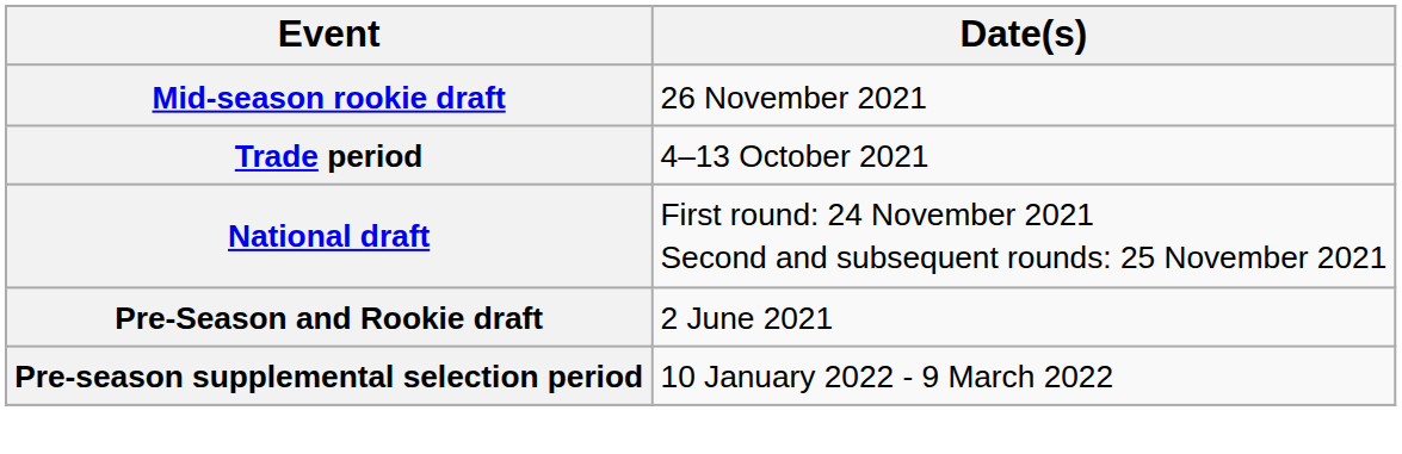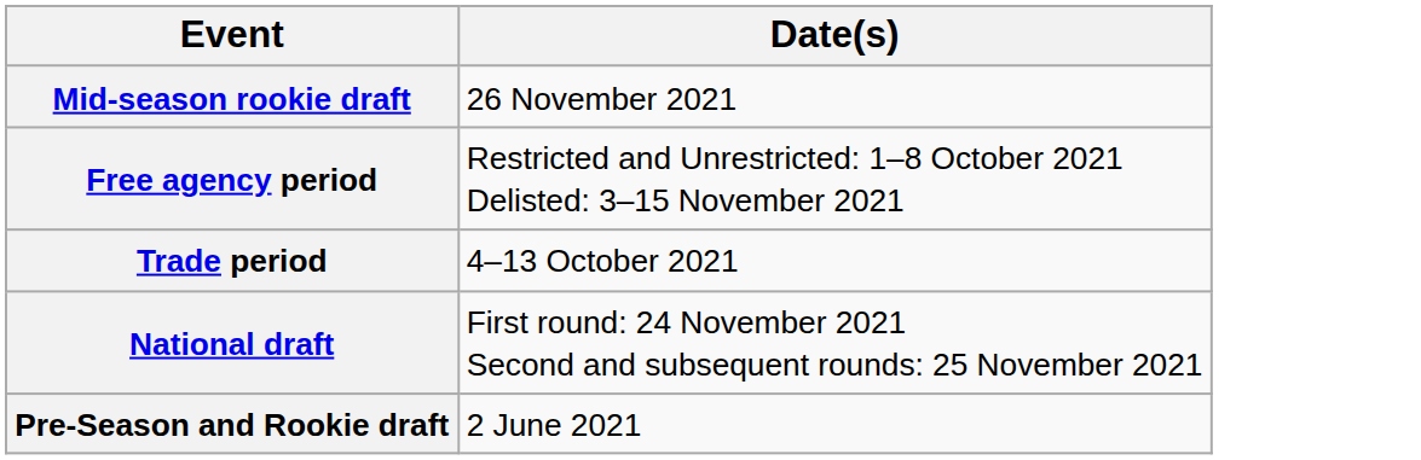 <table class="wikitable plainrowheaders">
 <tr>
 <th scope="col">Event</th>
 <th scope="col">Date(s)</th>
 </tr>
 <tr>
 <th scope="row"><small><a href='#'>Mid-season rookie draft</a></small></th>
 <td><small>26 November 2021</small></td>
+</tr>
+<tr>
+<th scope="row"><small><a href='#'>Free agency</a> period</small></th>
+<td><small>Restricted and Unrestricted: 1–8 October 2021<br> Delisted: 3–15 November 2021</small></td>
 </tr>
 <tr>
 <th scope="row"><small><a href='#'>Trade</a> period</small></th>
 <td><small>4–13 October 2021</small></td>
 </tr>
 <tr>
 <th scope="row"><small><a href='#'>National draft</a></small></th>
 <td><small>First round: 24 November 2021<br>Second and subsequent rounds: 25 November 2021</small></td>
 </tr>
 <tr>
 <th scope="row"><small>Pre-Season and Rookie draft</small></th>
 <td><small>2 June 2021</small></td>
 </tr>
-<tr>
-<th scope="row"><small>Pre-season supplemental selection period</small></th>
-<td><small>10 January 2022 - 9 March 2022</small></td>
-</tr>
 </table>
